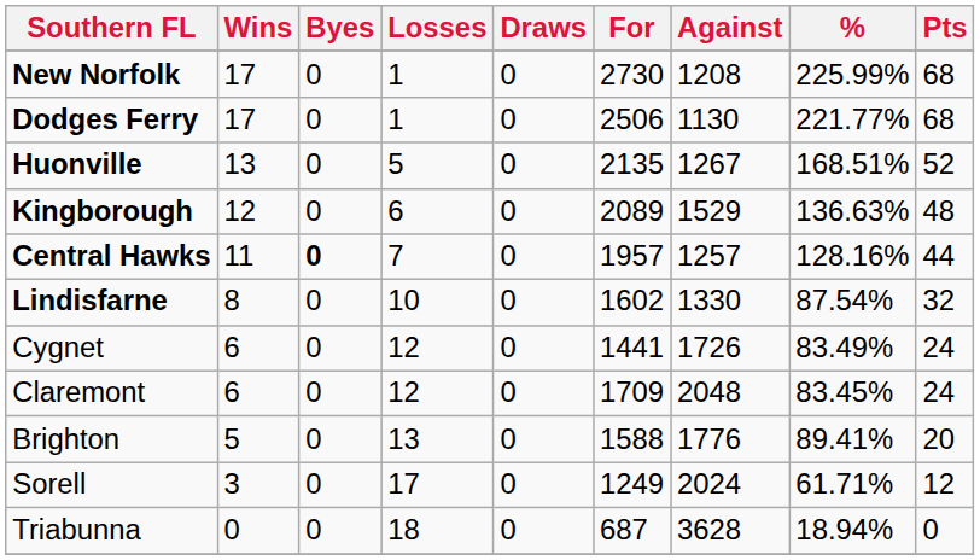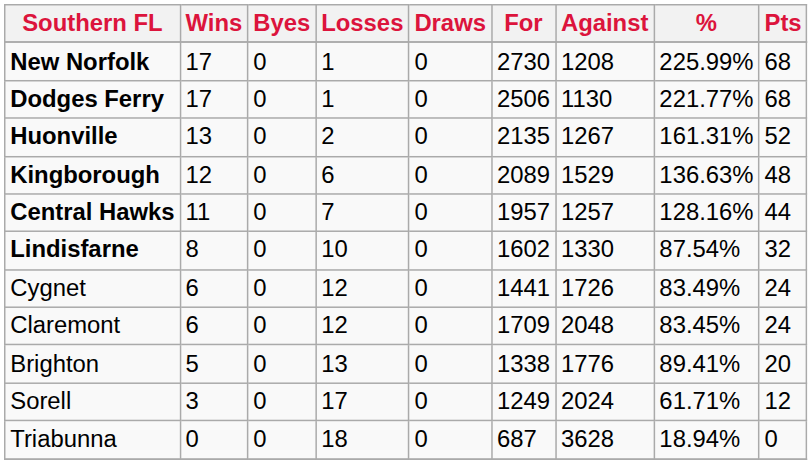 <table class="wikitable">
 <tr>
 <th style="color:crimson">Southern  FL</th>
 <th style="color:crimson">Wins</th>
 <th style="color:crimson">Byes</th>
 <th style="color:crimson">Losses</th>
 <th style="color:crimson">Draws</th>
 <th style="color:crimson">For</th>
 <th style="color:crimson">Against</th>
 <th style="color:crimson">%</th>
 <th style="color:crimson">Pts</th>
 </tr>
 <tr>
 </tr>
 <tr>
 </tr>
 <tr>
 <td><strong>	New Norfolk	</strong></td>
 <td>17</td>
 <td>0</td>
 <td>1</td>
 <td>0</td>
 <td>2730</td>
 <td>1208</td>
 <td>225.99%</td>
 <td>68</td>
 </tr>
 <tr>
 <td><strong>	Dodges Ferry	</strong></td>
 <td>17</td>
 <td>0</td>
 <td>1</td>
 <td>0</td>
 <td>2506</td>
 <td>1130</td>
 <td>221.77%</td>
 <td>68</td>
 </tr>
 <tr>
 <td><strong>	Huonville	</strong></td>
 <td>13</td>
 <td>0</td>
-<td>5</td>
+<td>2</td>
 <td>0</td>
 <td>2135</td>
 <td>1267</td>
-<td>168.51%</td>
+<td>161.31%</td>
 <td>52</td>
 </tr>
 <tr>
 <td><strong>	Kingborough	</strong></td>
 <td>12</td>
 <td>0</td>
 <td>6</td>
 <td>0</td>
 <td>2089</td>
 <td>1529</td>
 <td>136.63%</td>
 <td>48</td>
 </tr>
 <tr>
 <td><strong>	Central Hawks	</strong></td>
 <td>11</td>
-<td><strong>0</strong></td>
+<td>0</td>
 <td>7</td>
 <td>0</td>
 <td>1957</td>
 <td>1257</td>
 <td>128.16%</td>
 <td>44</td>
 </tr>
 <tr>
 <td><strong>	Lindisfarne</strong></td>
 <td>8</td>
 <td>0</td>
 <td>10</td>
 <td>0</td>
 <td>1602</td>
 <td>1330</td>
 <td>87.54%</td>
 <td>32</td>
 </tr>
 <tr>
 <td>Cygnet</td>
 <td>6</td>
 <td>0</td>
 <td>12</td>
 <td>0</td>
 <td>1441</td>
 <td>1726</td>
 <td>83.49%</td>
 <td>24</td>
 </tr>
 <tr>
 <td>Claremont</td>
 <td>6</td>
 <td>0</td>
 <td>12</td>
 <td>0</td>
 <td>1709</td>
 <td>2048</td>
 <td>83.45%</td>
 <td>24</td>
 </tr>
 <tr>
 <td>Brighton</td>
 <td>5</td>
 <td>0</td>
 <td>13</td>
 <td>0</td>
-<td>1588</td>
+<td>1338</td>
 <td>1776</td>
 <td>89.41%</td>
 <td>20</td>
 </tr>
 <tr>
 <td>Sorell</td>
 <td>3</td>
 <td>0</td>
 <td>17</td>
 <td>0</td>
 <td>1249</td>
 <td>2024</td>
 <td>61.71%</td>
 <td>12</td>
 </tr>
 <tr>
 <td>Triabunna</td>
 <td>0</td>
 <td>0</td>
 <td>18</td>
 <td>0</td>
 <td>687</td>
 <td>3628</td>
 <td>18.94%</td>
 <td>0</td>
 </tr>
 <tr>
 </tr>
 </table>
